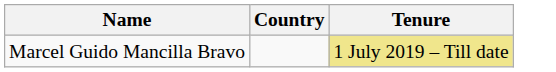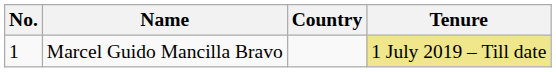 <table class="wikitable">
 <tr>
+<th>No.</th>
 <th>Name</th>
 <th>Country</th>
 <th>Tenure</th>
 </tr>
 <tr>
+<td>1</td>
 <td>Marcel Guido Mancilla Bravo</td>
 <td></td>
 <td style="background: khaki;">1 July 2019 – Till date</td>
 </tr>
 </table>
